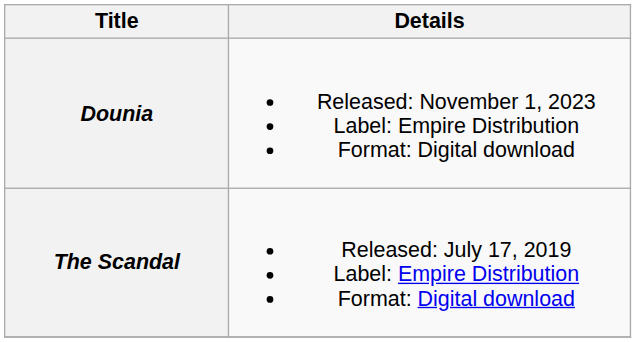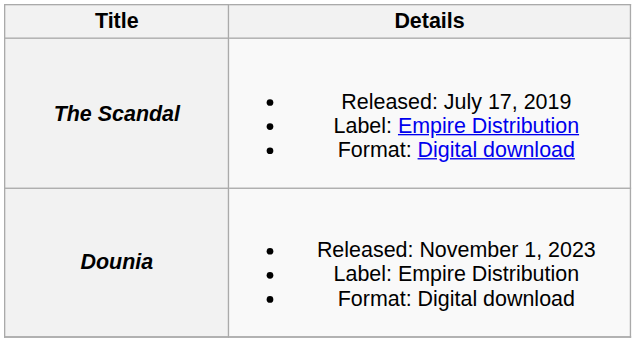 <table class="wikitable plainrowheaders" style="text-align:center;">
 <tr>
 <th scope="col" style="width:10em;">Title</th>
 <th scope="col" style="width:18.25em;">Details</th>
 </tr>
 <tr>
+<th scope="row"><em>The Scandal</em></th>
+<td><br><ul><li>Released: July 17, 2019</li><li>Label: <a href='#'>Empire Distribution</a></li><li>Format: <a href='#'>Digital download</a></li></ul></td>
+</tr>
+<tr>
 <th scope="row"><em>Dounia</em></th>
 <td><br><ul><li>Released: November 1, 2023</li><li>Label: Empire Distribution</li><li>Format: Digital download</li></ul></td>
 </tr>
 <tr>
-<th scope="row"><em>The Scandal</em></th>
-<td><br><ul><li>Released: July 17, 2019</li><li>Label: <a href='#'>Empire Distribution</a></li><li>Format: <a href='#'>Digital download</a></li></ul></td>
-</tr>
-<tr>
 </tr>
 </table>
